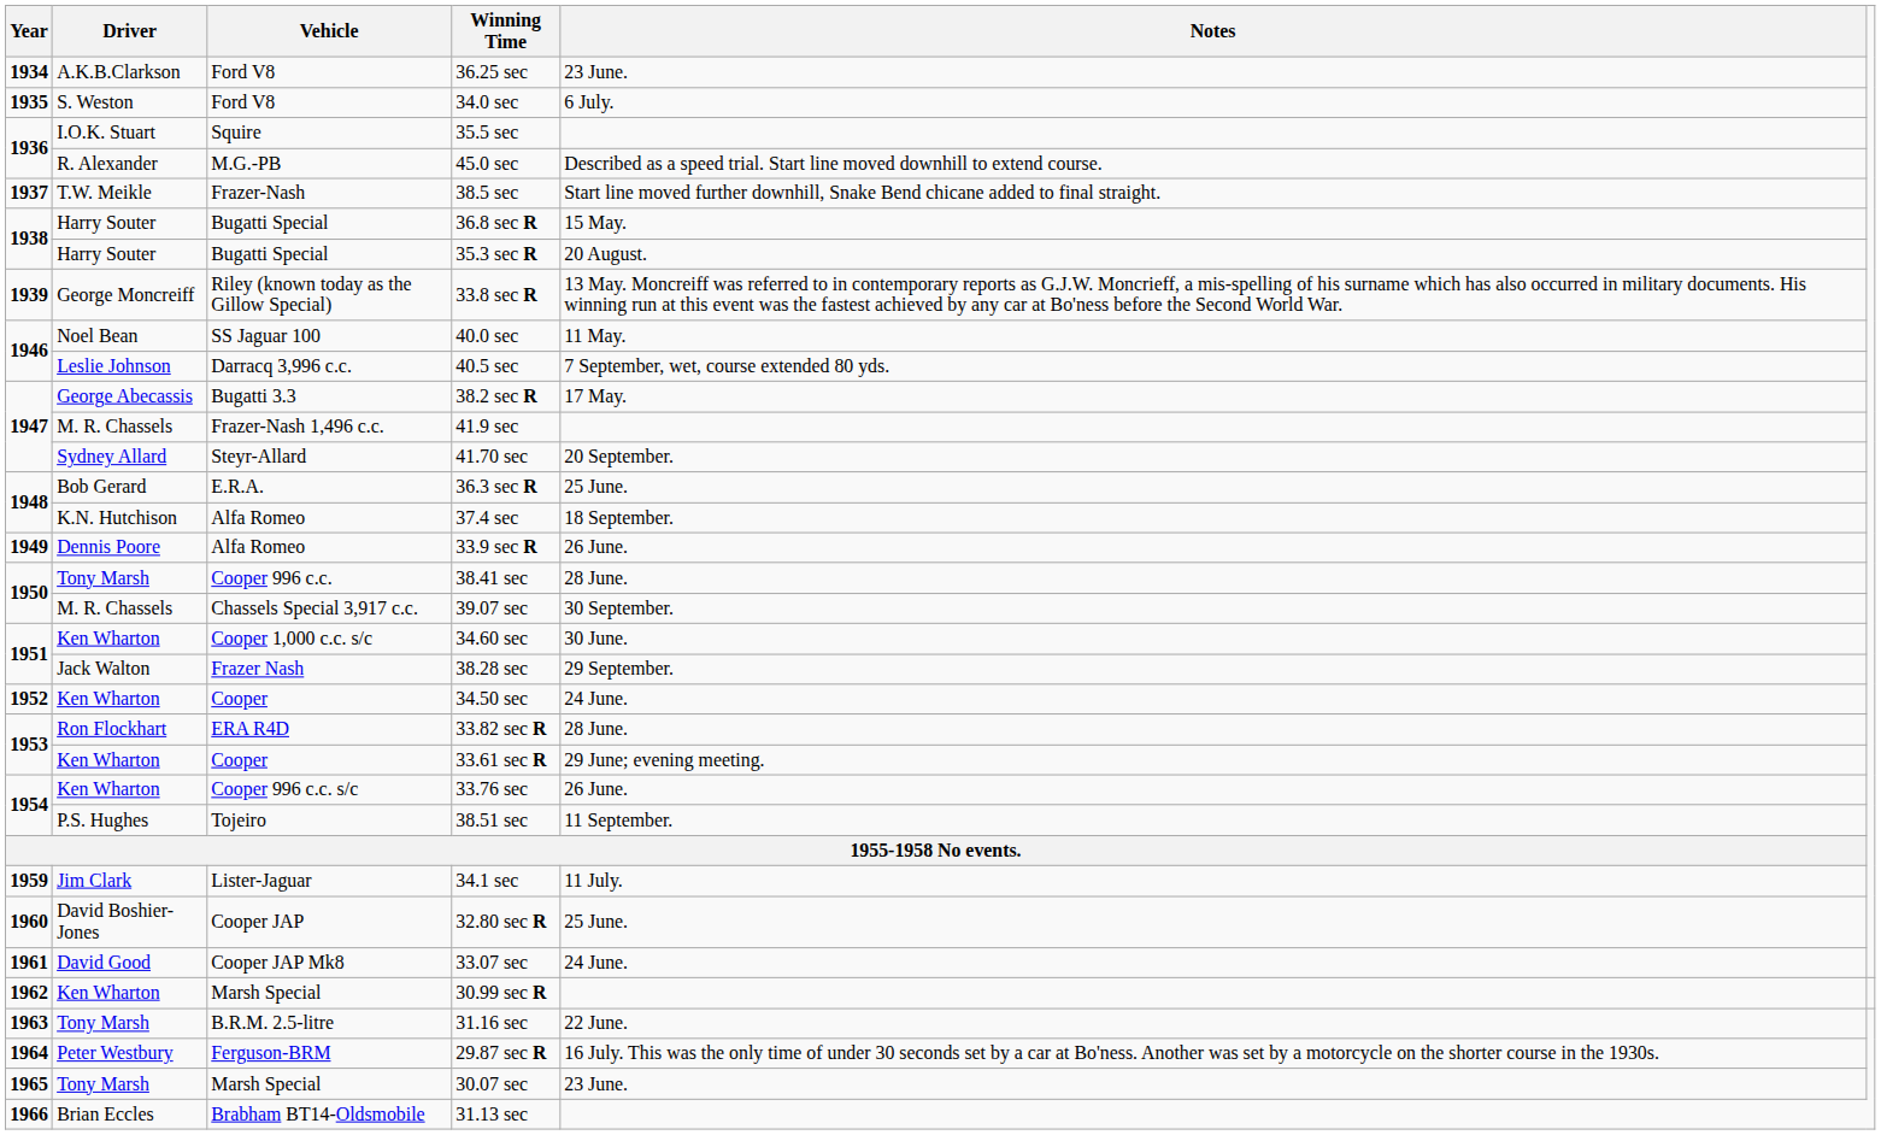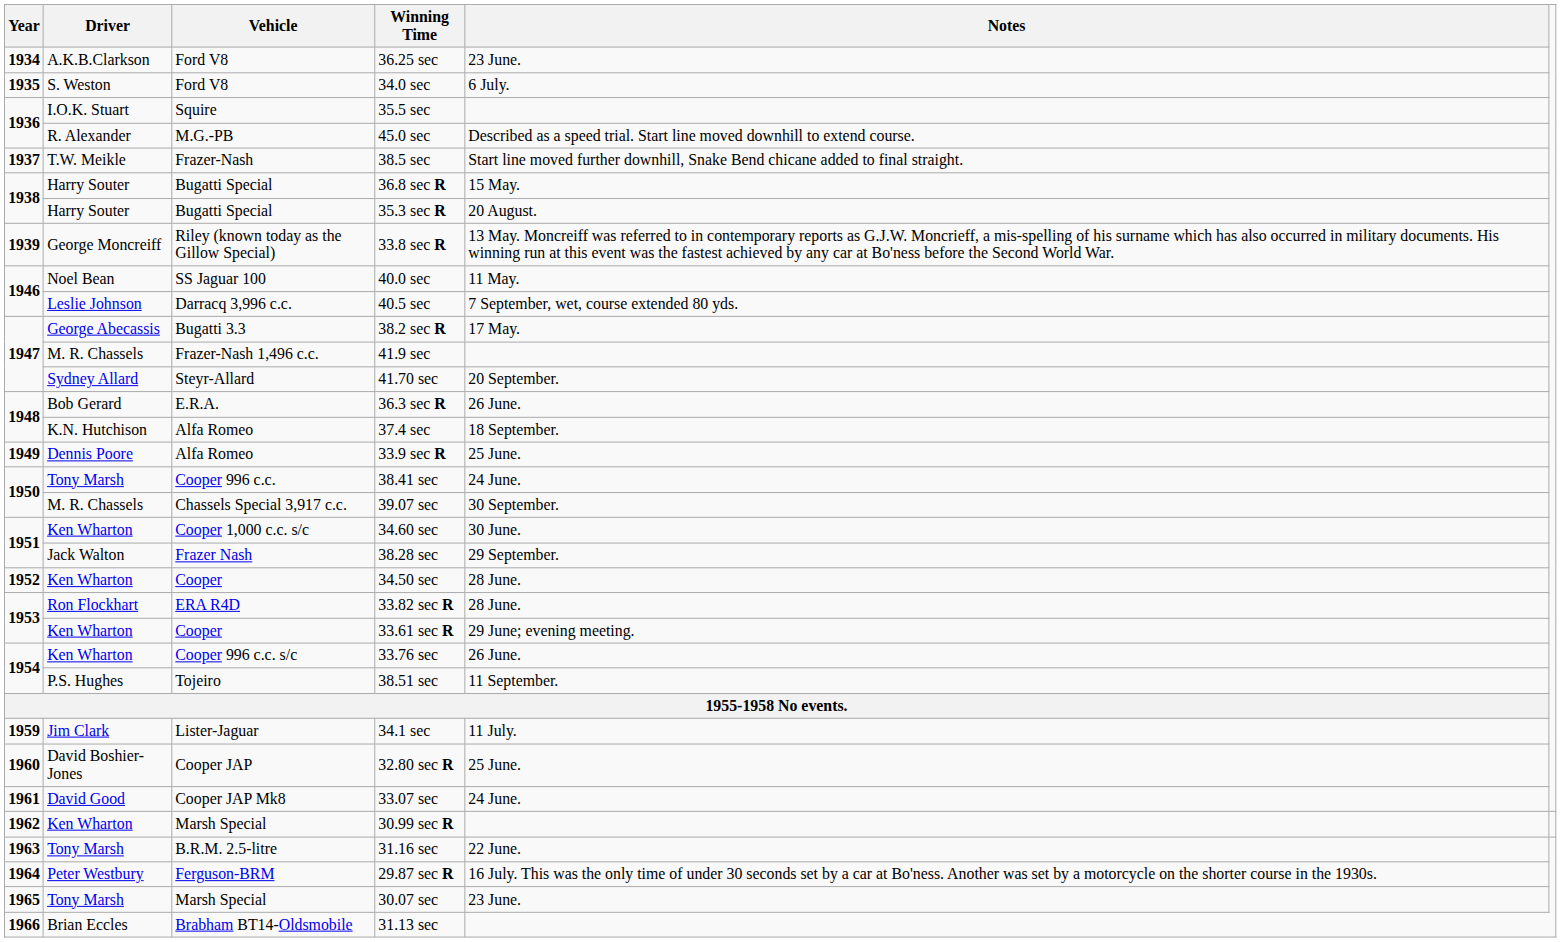 <table class="wikitable">
 <tr>
 <th width="*">Year</th>
 <th width="*">Driver</th>
 <th width="*">Vehicle</th>
 <th width="*">Winning Time</th>
 <th width="*">Notes</th>
 </tr>
 <tr>
 <td><strong>1934</strong></td>
 <td>A.K.B.Clarkson</td>
 <td>Ford V8</td>
 <td>36.25 sec</td>
 <td> 23 June.</td>
 </tr>
 <tr>
 <td><strong>1935</strong></td>
 <td>S. Weston</td>
 <td>Ford V8</td>
 <td>34.0 sec</td>
 <td> 6 July.</td>
 </tr>
 <tr>
 <td rowspan=2><strong>1936</strong></td>
 <td>I.O.K. Stuart</td>
 <td>Squire</td>
 <td>35.5 sec</td>
 <td></td>
 </tr>
 <tr>
 <td>R. Alexander</td>
 <td>M.G.-PB</td>
 <td>45.0 sec</td>
 <td> Described as a speed trial. Start line moved downhill to extend course.</td>
 </tr>
 <tr>
 <td><strong>1937</strong></td>
 <td>T.W. Meikle</td>
 <td>Frazer-Nash</td>
 <td>38.5 sec</td>
 <td> Start line moved further downhill, Snake Bend chicane added to final straight.</td>
 </tr>
 <tr>
 <td rowspan=2><strong>1938</strong></td>
 <td>Harry Souter</td>
 <td>Bugatti Special</td>
 <td>36.8 sec <strong>R</strong></td>
 <td> 15 May.</td>
 </tr>
 <tr>
 <td>Harry Souter</td>
 <td>Bugatti Special</td>
 <td>35.3 sec <strong>R</strong></td>
 <td> 20 August.</td>
 </tr>
 <tr>
 <td><strong>1939</strong></td>
 <td>George Moncreiff</td>
 <td>Riley (known today as the Gillow Special)</td>
 <td>33.8 sec <strong>R</strong></td>
 <td> 13 May. Moncreiff was referred to in contemporary reports as G.J.W. Moncrieff, a mis-spelling of his surname which has also occurred in military documents. His winning run at this event was the fastest achieved by any car at Bo'ness before the Second World War.</td>
 </tr>
 <tr>
 <td rowspan=2><strong>1946</strong></td>
 <td>Noel Bean</td>
 <td>SS Jaguar 100</td>
 <td>40.0 sec</td>
 <td> 11 May.</td>
 </tr>
 <tr>
 <td><a href='#'>Leslie Johnson</a></td>
 <td>Darracq 3,996 c.c.</td>
 <td>40.5 sec</td>
 <td> 7 September, wet, course extended 80 yds.</td>
 </tr>
 <tr>
 <td rowspan=3><strong>1947</strong></td>
 <td><a href='#'>George Abecassis</a></td>
 <td>Bugatti 3.3</td>
 <td>38.2 sec <strong>R</strong></td>
 <td> 17 May.</td>
 </tr>
 <tr>
 <td>M. R. Chassels</td>
 <td>Frazer-Nash 1,496 c.c.</td>
 <td>41.9 sec</td>
 <td></td>
 </tr>
 <tr>
 <td><a href='#'>Sydney Allard</a></td>
 <td>Steyr-Allard</td>
 <td>41.70 sec</td>
 <td> 20 September.</td>
 </tr>
 <tr>
 <td rowspan=2><strong>1948</strong></td>
 <td>Bob Gerard</td>
 <td>E.R.A.</td>
 <td>36.3 sec <strong>R</strong></td>
-<td> 25 June.</td>
+<td> 26 June.</td>
 </tr>
 <tr>
 <td>K.N. Hutchison</td>
 <td>Alfa Romeo</td>
 <td>37.4 sec</td>
 <td> 18 September.</td>
 </tr>
 <tr>
 <td><strong>1949</strong></td>
 <td><a href='#'>Dennis Poore</a></td>
 <td>Alfa Romeo</td>
 <td>33.9 sec <strong>R</strong></td>
-<td> 26 June.</td>
+<td> 25 June.</td>
 </tr>
 <tr>
 <td rowspan=2><strong>1950</strong></td>
 <td><a href='#'>Tony Marsh</a></td>
 <td><a href='#'>Cooper</a> 996 c.c.</td>
 <td>38.41 sec</td>
-<td> 28 June.</td>
+<td> 24 June.</td>
 </tr>
 <tr>
 <td>M. R. Chassels</td>
 <td>Chassels Special 3,917 c.c.</td>
 <td>39.07 sec</td>
 <td> 30 September.</td>
 </tr>
 <tr>
 <td rowspan=2><strong>1951</strong> </td>
 <td><a href='#'>Ken Wharton</a></td>
 <td><a href='#'>Cooper</a> 1,000 c.c. s/c</td>
 <td>34.60 sec</td>
 <td> 30 June.</td>
 </tr>
 <tr>
 <td>Jack Walton</td>
 <td><a href='#'>Frazer Nash</a></td>
 <td>38.28 sec</td>
 <td>29 September.</td>
 </tr>
 <tr>
 <td><strong>1952</strong></td>
 <td><a href='#'>Ken Wharton</a></td>
 <td><a href='#'>Cooper</a></td>
 <td>34.50 sec</td>
-<td> 24 June.</td>
+<td> 28 June.</td>
 </tr>
 <tr>
 <td rowspan=2><strong>1953</strong></td>
 <td><a href='#'>Ron Flockhart</a></td>
 <td><a href='#'>ERA R4D</a></td>
 <td>33.82 sec <strong>R</strong></td>
 <td> 28 June.</td>
 </tr>
 <tr>
 <td><a href='#'>Ken Wharton</a></td>
 <td><a href='#'>Cooper</a></td>
 <td>33.61 sec <strong>R</strong></td>
 <td> 29 June; evening meeting.</td>
 </tr>
 <tr>
 <td rowspan=2><strong>1954</strong></td>
 <td><a href='#'>Ken Wharton</a></td>
 <td><a href='#'>Cooper</a> 996 c.c. s/c</td>
 <td>33.76 sec</td>
 <td> 26 June.</td>
 </tr>
 <tr>
 <td>P.S. Hughes</td>
 <td>Tojeiro</td>
 <td>38.51 sec</td>
 <td> 11 September.</td>
 </tr>
 <tr>
 <th colspan=5>1955-1958 No events.</th>
 </tr>
 <tr>
 <td><strong>1959</strong></td>
 <td><a href='#'>Jim Clark</a></td>
 <td>Lister-Jaguar</td>
 <td>34.1 sec</td>
 <td> 11 July.</td>
 </tr>
 <tr>
 <td><strong>1960</strong></td>
 <td>David Boshier-Jones</td>
 <td>Cooper JAP</td>
 <td>32.80 sec <strong>R</strong></td>
 <td> 25 June.</td>
 </tr>
 <tr>
 <td><strong>1961</strong></td>
 <td><a href='#'>David Good</a></td>
 <td>Cooper JAP Mk8</td>
 <td>33.07 sec</td>
 <td> 24 June.</td>
 </tr>
 <tr>
 <td><strong>1962</strong></td>
 <td><a href='#'>Ken Wharton</a></td>
 <td>Marsh Special</td>
 <td>30.99 sec <strong>R</strong></td>
 <td></td>
 <td></td>
 </tr>
 <tr>
 <td><strong>1963</strong></td>
 <td><a href='#'>Tony Marsh</a></td>
 <td>B.R.M. 2.5-litre</td>
 <td>31.16 sec</td>
 <td> 22 June.</td>
 </tr>
 <tr>
 <td><strong>1964</strong></td>
 <td><a href='#'>Peter Westbury</a></td>
 <td><a href='#'>Ferguson-BRM</a></td>
 <td>29.87 sec <strong>R</strong></td>
 <td> 16 July. This was the only time of under 30 seconds set by a car at Bo'ness. Another was set by a motorcycle on the shorter course in the 1930s.</td>
 </tr>
 <tr>
 <td><strong>1965</strong></td>
 <td><a href='#'>Tony Marsh</a></td>
 <td>Marsh Special</td>
 <td>30.07 sec</td>
 <td>23 June.</td>
 </tr>
 <tr>
 <td><strong>1966</strong></td>
 <td>Brian Eccles</td>
 <td><a href='#'>Brabham</a> BT14-<a href='#'>Oldsmobile</a></td>
 <td>31.13 sec</td>
 </tr>
 </table>
